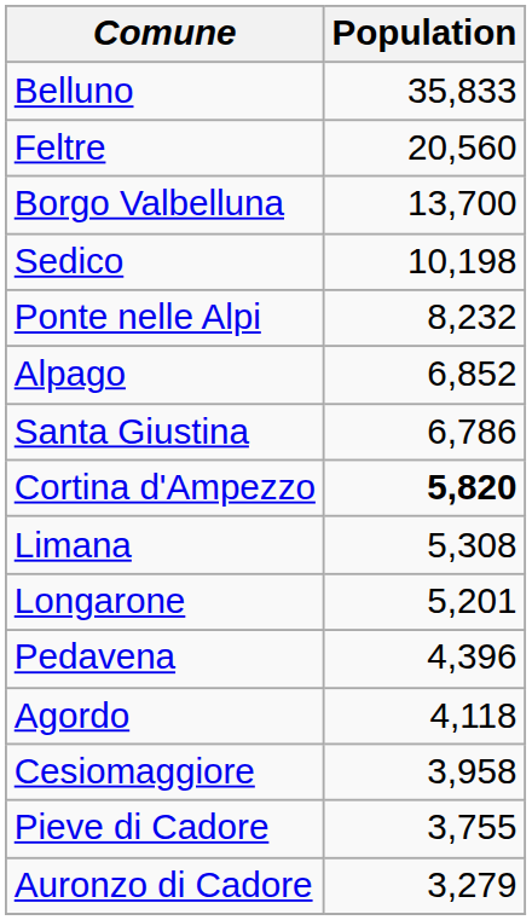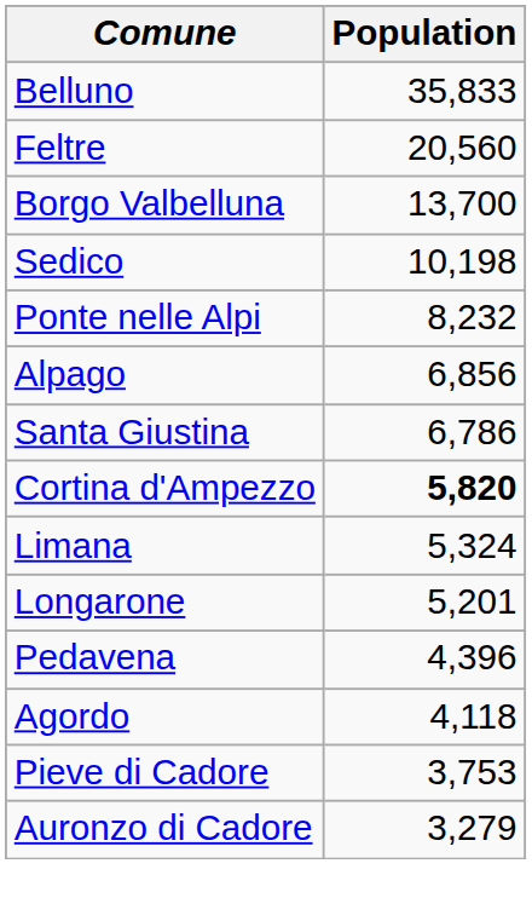 <table class="wikitable">
 <tr>
 <th><em>Comune</em></th>
 <th>Population</th>
 </tr>
 <tr>
 <td><a href='#'>Belluno</a></td>
 <td align="right">35,833</td>
 </tr>
 <tr>
 <td><a href='#'>Feltre</a></td>
 <td align="right">20,560</td>
 </tr>
 <tr>
 <td><a href='#'>Borgo Valbelluna</a></td>
 <td align="right">13,700</td>
 </tr>
 <tr>
 <td><a href='#'>Sedico</a></td>
 <td align="right">10,198</td>
 </tr>
 <tr>
 <td><a href='#'>Ponte nelle Alpi</a></td>
 <td align="right">8,232</td>
 </tr>
 <tr>
 <td><a href='#'>Alpago</a></td>
-<td align="right">6,852</td>
+<td align="right">6,856</td>
 </tr>
 <tr>
 <td><a href='#'>Santa Giustina</a></td>
 <td align="right">6,786</td>
 </tr>
 <tr>
 <td><a href='#'>Cortina d'Ampezzo</a></td>
 <td align="right"><strong>5,820</strong></td>
 </tr>
 <tr>
 <td><a href='#'>Limana</a></td>
-<td align="right">5,308</td>
+<td align="right">5,324</td>
 </tr>
 <tr>
 <td><a href='#'>Longarone</a></td>
 <td align="right">5,201</td>
 </tr>
 <tr>
 <td><a href='#'>Pedavena</a></td>
 <td align="right">4,396</td>
 </tr>
 <tr>
 <td><a href='#'>Agordo</a></td>
 <td align="right">4,118</td>
 </tr>
 <tr>
-<td><a href='#'>Cesiomaggiore</a></td>
-<td align="right">3,958</td>
-</tr>
-<tr>
 <td><a href='#'>Pieve di Cadore</a></td>
-<td align="right">3,755</td>
+<td align="right">3,753</td>
 </tr>
 <tr>
 <td><a href='#'>Auronzo di Cadore</a></td>
 <td align="right">3,279</td>
 </tr>
 <tr>
 </tr>
 </table>
